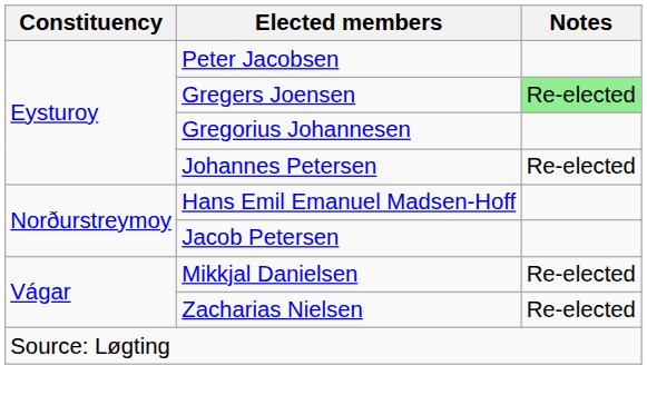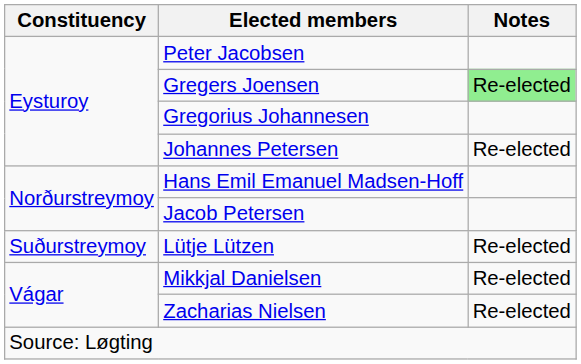 <table class=wikitable>
 <tr>
 <th>Constituency</th>
 <th>Elected members</th>
 <th>Notes</th>
 </tr>
 <tr>
 <td rowspan=4><a href='#'>Eysturoy</a></td>
 <td><a href='#'>Peter Jacobsen</a></td>
 <td></td>
 </tr>
 <tr>
 <td><a href='#'>Gregers Joensen</a></td>
 <td style="background: lightgreen;">Re-elected</td>
 </tr>
 <tr>
 <td><a href='#'>Gregorius Johannesen</a></td>
 <td></td>
 </tr>
 <tr>
 <td><a href='#'>Johannes Petersen</a></td>
 <td>Re-elected</td>
 </tr>
 <tr>
 <td rowspan=2><a href='#'>Norðurstreymoy</a></td>
 <td><a href='#'>Hans Emil Emanuel Madsen-Hoff</a></td>
 <td></td>
 </tr>
 <tr>
 <td><a href='#'>Jacob Petersen</a></td>
 <td></td>
 </tr>
 <tr>
+<td><a href='#'>Suðurstreymoy</a></td>
+<td><a href='#'>Lütje Lützen</a></td>
+<td>Re-elected</td>
+</tr>
+<tr>
 <td rowspan=2><a href='#'>Vágar</a></td>
 <td><a href='#'>Mikkjal Danielsen</a></td>
 <td>Re-elected</td>
 </tr>
 <tr>
 <td><a href='#'>Zacharias Nielsen</a></td>
 <td>Re-elected</td>
 </tr>
 <tr>
 <td colspan=3>Source: Løgting</td>
 </tr>
 </table>
